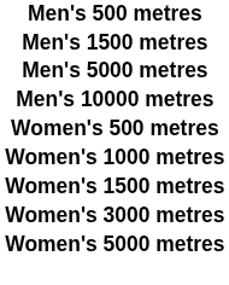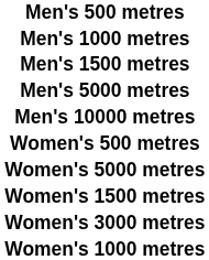 <table>
 <tr>
 <th scope="row">Men's 500 metres <br></th>
+<td></td>
+<td></td>
+<td></td>
+</tr>
+<tr>
+<th scope="row">Men's 1000 metres <br></th>
 <td></td>
 <td></td>
 <td></td>
 </tr>
 <tr>
 <th scope="row">Men's 1500 metres <br></th>
 <td></td>
 <td></td>
 <td></td>
 </tr>
 <tr>
 <th scope="row">Men's 5000 metres <br></th>
 <td></td>
 <td></td>
 <td></td>
 </tr>
 <tr>
 <th scope="row">Men's 10000 metres <br></th>
 <td></td>
 <td></td>
 <td></td>
 </tr>
 <tr>
 <th scope="row">Women's 500 metres <br></th>
 <td></td>
 <td></td>
 <td></td>
 </tr>
 <tr>
-<th scope="row">Women's 1000 metres <br></th>
+<th scope="row">Women's 5000 metres <br></th>
 <td></td>
 <td></td>
 <td></td>
 </tr>
 <tr>
 <th scope="row">Women's 1500 metres <br></th>
 <td></td>
 <td></td>
 <td></td>
 </tr>
 <tr>
 <th scope="row">Women's 3000 metres <br></th>
 <td></td>
 <td></td>
 <td></td>
 </tr>
 <tr>
-<th scope="row">Women's 5000 metres <br></th>
+<th scope="row">Women's 1000 metres <br></th>
 <td></td>
 <td></td>
 <td></td>
 </tr>
 </table>
